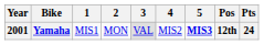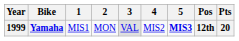 <table class="wikitable" style="text-align:center; font-size:90%">
 <tr>
 <th>Year</th>
 <th>Bike</th>
 <th>1</th>
 <th>2</th>
 <th>3</th>
 <th>4</th>
 <th>5</th>
 <th>Pos</th>
 <th>Pts</th>
 </tr>
 <tr>
-<th>2001</th>
+<th>1999</th>
 <th><a href='#'>Yamaha</a></th>
 <td style="background:#;"><a href='#'>MIS1</a><br></td>
 <td style="background:#;"><a href='#'>MON</a><br></td>
 <td style="background:#dfdfdf;"><a href='#'>VAL</a><br></td>
 <td style="background:#;"><a href='#'>MIS2</a><br></td>
 <td style="background:#;"><strong><a href='#'>MIS3</a><br></strong></td>
 <th style="background:#;">12th</th>
-<th style="background:#;">24</th>
+<th style="background:#;">20</th>
 </tr>
 </table>
